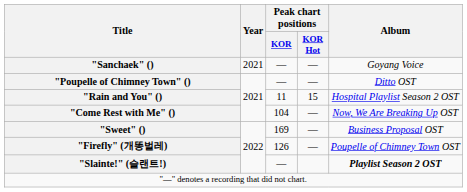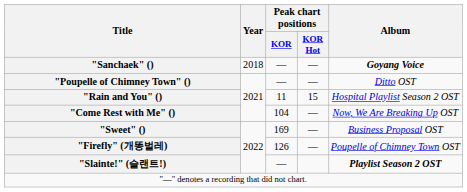 <table class="wikitable plainrowheaders" style="text-align:center;">
 <tr>
 <th rowspan="2" style="width:23em;">Title</th>
 <th rowspan="2">Year</th>
 <th colspan="2">Peak chart positions</th>
 <th rowspan="2">Album</th>
 </tr>
 <tr>
 <th scope="col" style="width:3em;font-size:90%"><a href='#'>KOR</a><br></th>
 <th scope="col" style="width:3em;font-size:90%"><a href='#'>KOR<br>Hot</a><br></th>
 </tr>
 <tr>
 <th scope="row">"Sanchaek" ()</th>
-<td>2021</td>
+<td>2018</td>
 <td>—</td>
 <td>—</td>
-<td><em>Goyang Voice</em></td>
+<td><strong><em>Goyang Voice</em></strong></td>
 </tr>
 <tr>
 <th scope="row">"Poupelle of Chimney Town" ()</th>
 <td rowspan="3">2021</td>
 <td>—</td>
 <td>—</td>
 <td><em><a href='#'>Ditto</a> OST</em></td>
 </tr>
 <tr>
 <th scope="row">"Rain and You" ()</th>
 <td>11</td>
 <td>15</td>
 <td><em><a href='#'>Hospital Playlist</a> Season 2 OST</em></td>
 </tr>
 <tr>
 <th scope="row">"Come Rest with Me" ()</th>
 <td>104</td>
 <td>—</td>
 <td><em><a href='#'>Now, We Are Breaking Up</a> OST</em></td>
 </tr>
 <tr>
 <th scope="row">"Sweet" ()</th>
 <td rowspan=3>2022</td>
 <td>169</td>
 <td>—</td>
 <td><em><a href='#'>Business Proposal</a> OST</em></td>
 </tr>
 <tr>
 <th scope="row">"Firefly" (개똥벌레)</th>
 <td>126</td>
 <td>—</td>
 <td><em><a href='#'>Poupelle of Chimney Town</a> OST</em></td>
 </tr>
 <tr>
 <th scope="row">"Slainte!" (슬랜트!)</th>
 <td>—</td>
 <td></td>
 <td><strong><em>Playlist Season 2 OST</em></strong></td>
 </tr>
 <tr>
 <td colspan="5" style="font-size:85%">"—" denotes a recording that did not chart.</td>
 </tr>
 </table>
